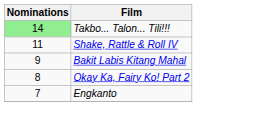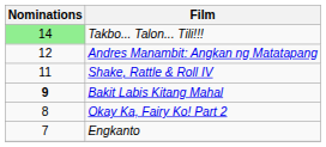 <table class="wikitable" style="text-align:center">
 <tr>
 <th scope="col">Nominations</th>
 <th scope="col">Film</th>
 </tr>
 <tr>
 <td style="background: lightgreen;">14</td>
 <td align=left><em>Takbo... Talon... Tili!!!</em></td>
 </tr>
 <tr>
+<td>12</td>
+<td align=left><em><a href='#'>Andres Manambit: Angkan ng Matatapang</a></em></td>
+</tr>
+<tr>
 <td>11</td>
 <td align=left><em><a href='#'>Shake, Rattle & Roll IV</a></em></td>
 </tr>
 <tr>
-<td>9</td>
+<td><strong>9</strong></td>
 <td align=left><em><a href='#'>Bakit Labis Kitang Mahal</a></em></td>
 </tr>
 <tr>
 <td>8</td>
 <td align=left><em><a href='#'>Okay Ka, Fairy Ko! Part 2</a></em></td>
 </tr>
 <tr>
 <td>7</td>
 <td align=left><em>Engkanto</em></td>
 </tr>
 <tr>
 </tr>
 </table>
